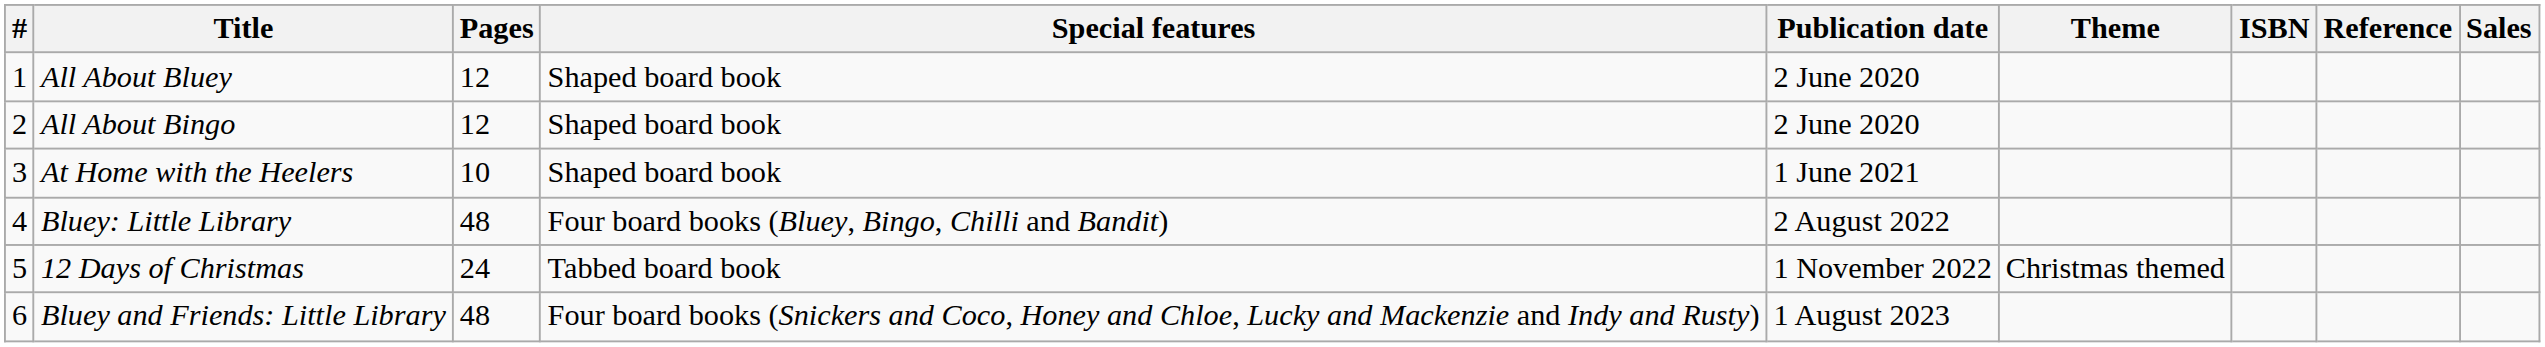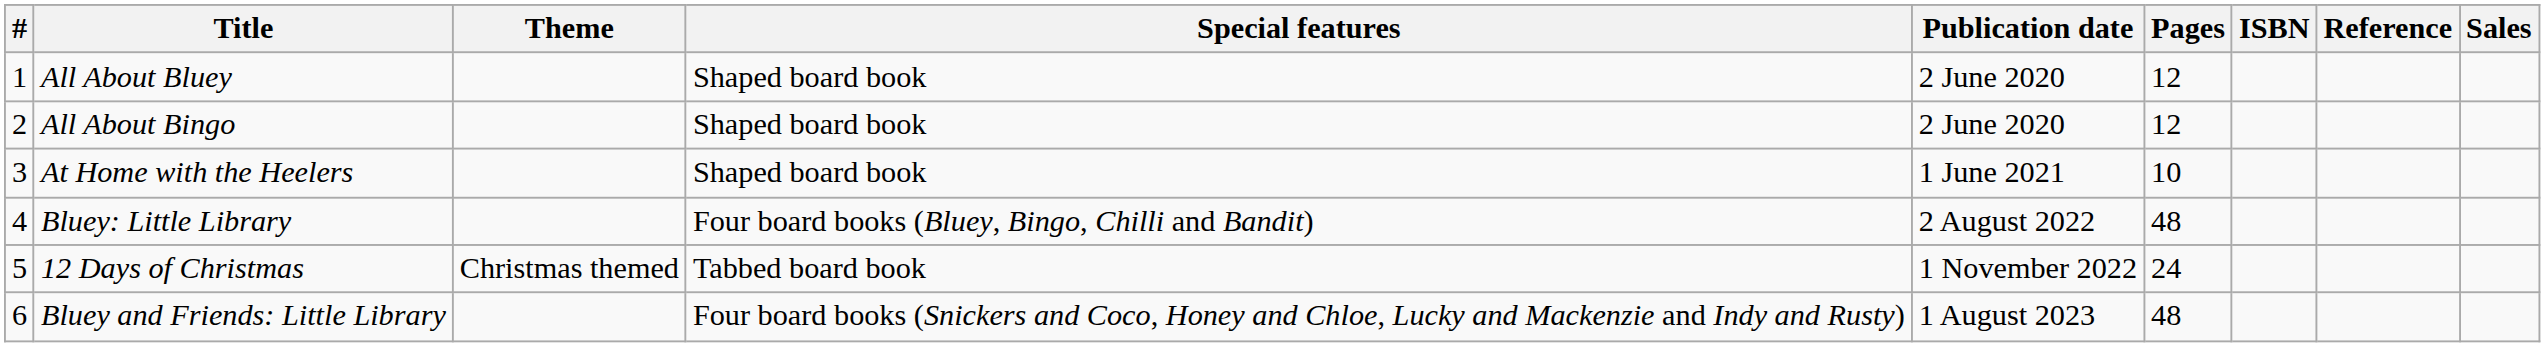 <table class="wikitable">
 <tr>
 <th>#</th>
 <th>Title</th>
-<th>Pages</th>
+<th>Theme</th>
 <th>Special features</th>
 <th>Publication date</th>
-<th>Theme</th>
+<th>Pages</th>
 <th>ISBN</th>
 <th>Reference</th>
 <th>Sales</th>
 </tr>
 <tr>
 <td>1</td>
 <td><em>All About Bluey</em></td>
-<td>12</td>
+<td></td>
 <td>Shaped board book</td>
 <td>2 June 2020</td>
-<td></td>
+<td>12</td>
 <td></td>
 <td></td>
 <td></td>
 </tr>
 <tr>
 <td>2</td>
 <td><em>All About Bingo</em></td>
-<td>12</td>
+<td></td>
 <td>Shaped board book</td>
 <td>2 June 2020</td>
-<td></td>
+<td>12</td>
 <td></td>
 <td></td>
 <td></td>
 </tr>
 <tr>
 <td>3</td>
 <td><em>At Home with the Heelers</em></td>
-<td>10</td>
+<td></td>
 <td>Shaped board book</td>
 <td>1 June 2021</td>
-<td></td>
+<td>10</td>
 <td></td>
 <td></td>
 <td></td>
 </tr>
 <tr>
 <td>4</td>
 <td><em>Bluey: Little Library</em></td>
-<td>48</td>
+<td></td>
 <td>Four board books (<em>Bluey</em>, <em>Bingo</em>, <em>Chilli</em> and <em>Bandit</em>)</td>
 <td>2 August 2022</td>
-<td></td>
+<td>48</td>
 <td></td>
 <td></td>
 <td></td>
 </tr>
 <tr>
 <td>5</td>
 <td><em>12 Days of Christmas</em></td>
-<td>24</td>
+<td>Christmas themed</td>
 <td>Tabbed board book</td>
 <td>1 November 2022</td>
-<td>Christmas themed</td>
+<td>24</td>
 <td></td>
 <td></td>
 <td></td>
 </tr>
 <tr>
 <td>6</td>
 <td><em>Bluey and Friends: Little Library</em></td>
-<td>48</td>
+<td></td>
 <td>Four board books (<em>Snickers and Coco</em>, <em>Honey and Chloe</em>, <em>Lucky and Mackenzie</em> and <em>Indy and Rusty</em>)</td>
 <td>1 August 2023</td>
-<td></td>
+<td>48</td>
 <td></td>
 <td></td>
 <td></td>
 </tr>
 </table>
